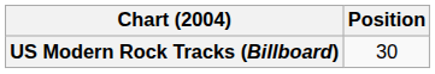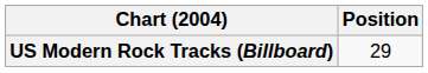 <table class="wikitable plainrowheaders" style="text-align:center">
 <tr>
 <th scope="col">Chart (2004)</th>
 <th scope="col">Position</th>
 </tr>
 <tr>
 <th scope="row">US Modern Rock Tracks (<em>Billboard</em>)</th>
-<td>30</td>
+<td>29</td>
 </tr>
 </table>
